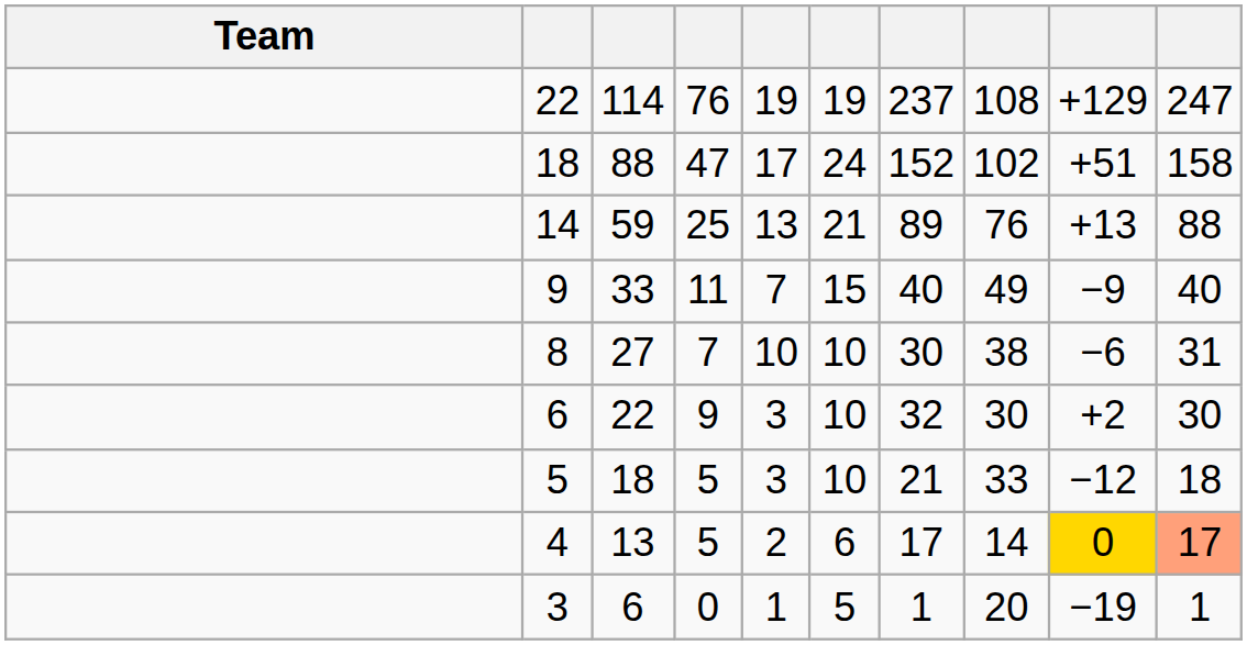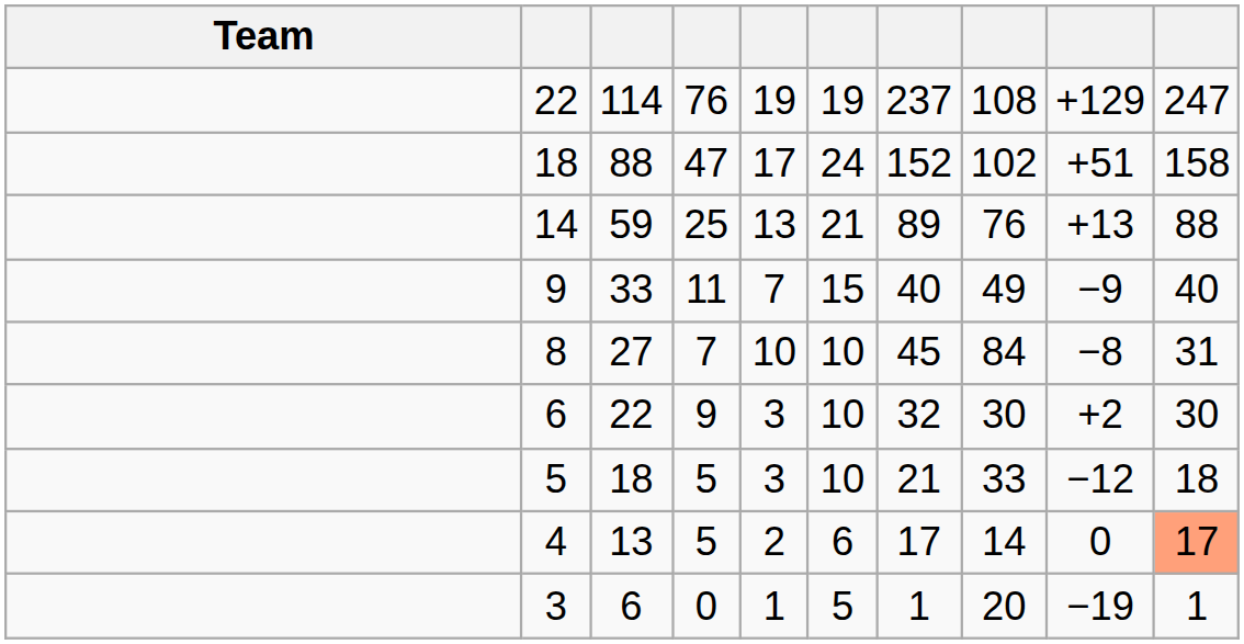 <table class="wikitable sortable" style="text-align:center">
 <tr>
 <th width=200>Team</th>
 <th width=20></th>
 <th width=20></th>
 <th width=20></th>
 <th width=20></th>
 <th width=20></th>
 <th width=20></th>
 <th width=20></th>
 <th width=20></th>
 <th width=20></th>
 </tr>
 <tr>
 <td align=left></td>
 <td>22</td>
 <td>114</td>
 <td>76</td>
 <td>19</td>
 <td>19</td>
 <td>237</td>
 <td>108</td>
 <td>+129</td>
 <td>247</td>
 </tr>
 <tr>
 <td align=left></td>
 <td>18</td>
 <td>88</td>
 <td>47</td>
 <td>17</td>
 <td>24</td>
 <td>152</td>
 <td>102</td>
 <td>+51</td>
 <td>158</td>
 </tr>
 <tr>
 <td align=left></td>
 <td>14</td>
 <td>59</td>
 <td>25</td>
 <td>13</td>
 <td>21</td>
 <td>89</td>
 <td>76</td>
 <td>+13</td>
 <td>88</td>
 </tr>
 <tr>
 <td align=left></td>
 <td>9</td>
 <td>33</td>
 <td>11</td>
 <td>7</td>
 <td>15</td>
 <td>40</td>
 <td>49</td>
 <td>−9</td>
 <td>40</td>
 </tr>
 <tr>
 <td align=left></td>
 <td>8</td>
 <td>27</td>
 <td>7</td>
 <td>10</td>
 <td>10</td>
-<td>30</td>
-<td>38</td>
-<td>−6</td>
+<td>45</td>
+<td>84</td>
+<td>−8</td>
 <td>31</td>
 </tr>
 <tr>
 <td align=left></td>
 <td>6</td>
 <td>22</td>
 <td>9</td>
 <td>3</td>
 <td>10</td>
 <td>32</td>
 <td>30</td>
 <td>+2</td>
 <td>30</td>
 </tr>
 <tr>
 <td align=left></td>
 <td>5</td>
 <td>18</td>
 <td>5</td>
 <td>3</td>
 <td>10</td>
 <td>21</td>
 <td>33</td>
 <td>−12</td>
 <td>18</td>
 </tr>
 <tr>
 <td align=left></td>
 <td>4</td>
 <td>13</td>
 <td>5</td>
 <td>2</td>
 <td>6</td>
 <td>17</td>
 <td>14</td>
-<td style="background: gold;">0</td>
+<td>0</td>
 <td style="background: lightsalmon;">17</td>
 </tr>
 <tr>
 <td align=left></td>
 <td>3</td>
 <td>6</td>
 <td>0</td>
 <td>1</td>
 <td>5</td>
 <td>1</td>
 <td>20</td>
 <td>−19</td>
 <td>1</td>
 </tr>
 </table>
